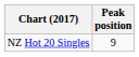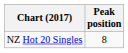 <table class="wikitable">
 <tr>
 <th>Chart (2017)</th>
 <th>Peak<br>position</th>
 </tr>
 <tr>
 <td>NZ <a href='#'>Hot 20 Singles</a></td>
-<td align=center>9</td>
+<td align=center>8</td>
 </tr>
 </table>
